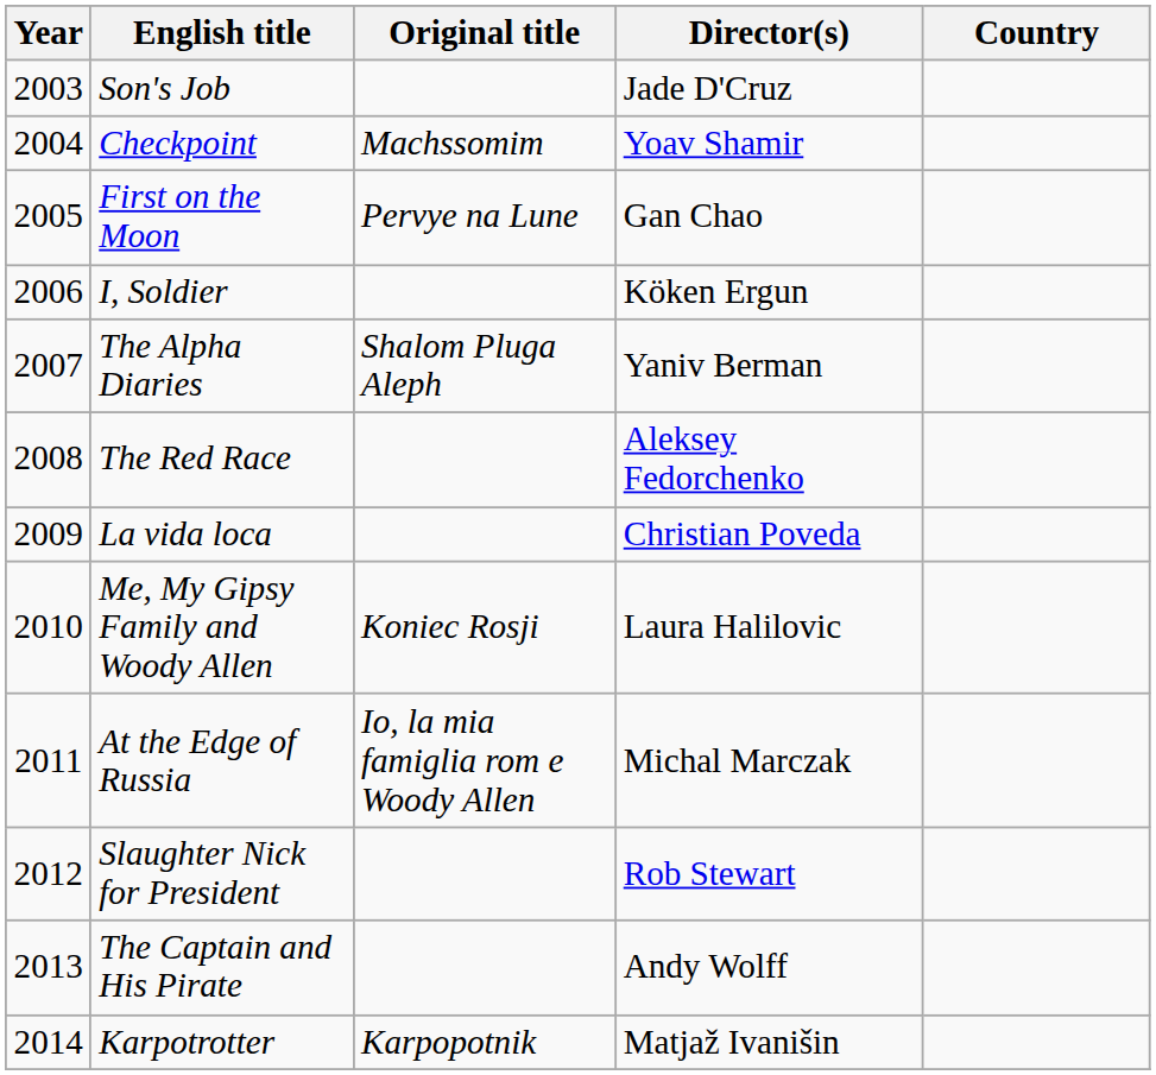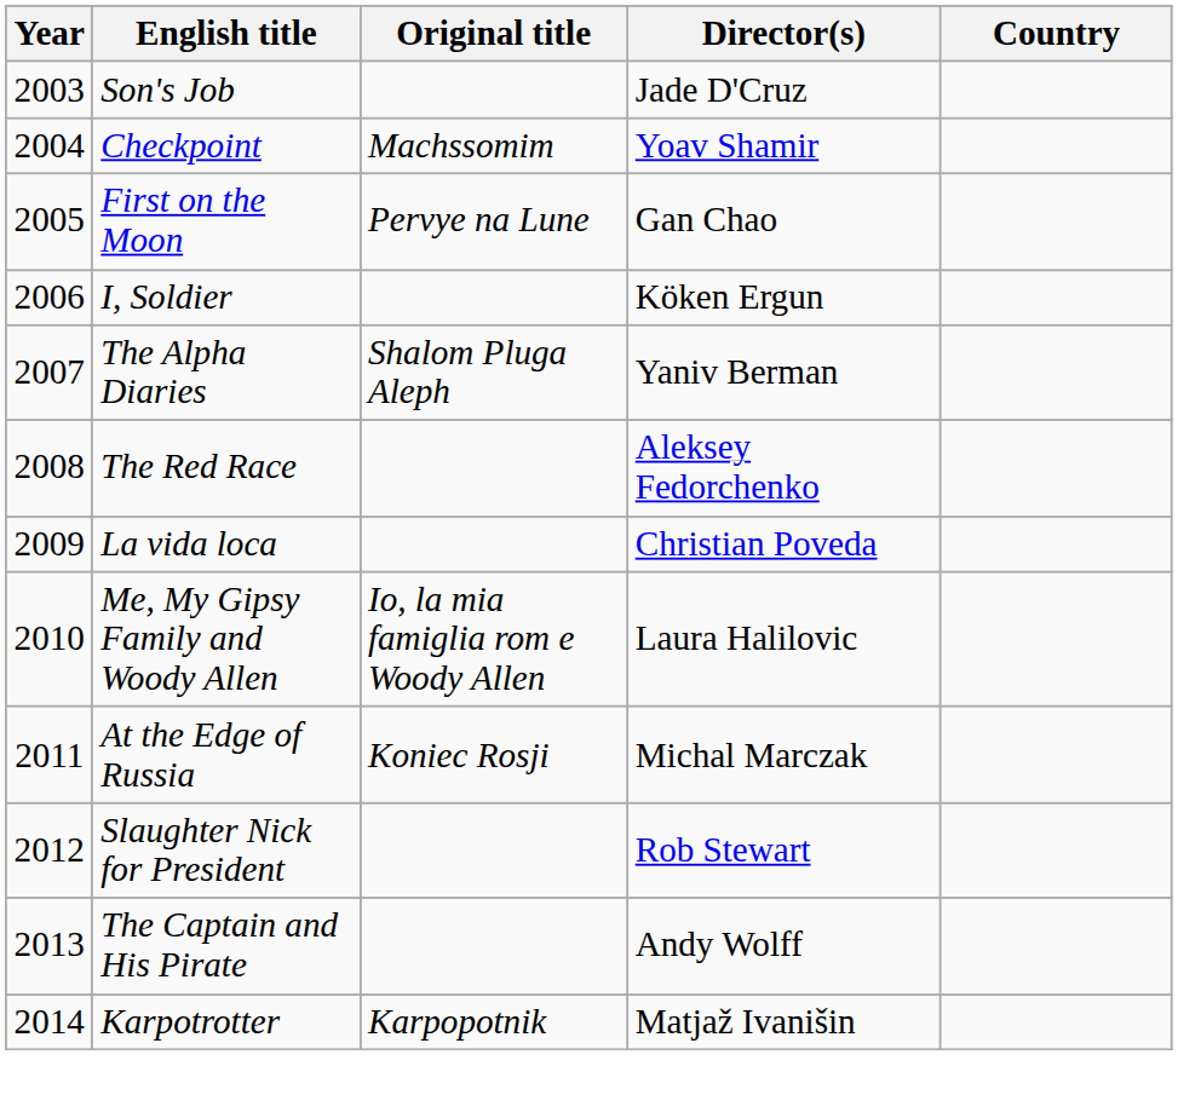 <table class="sortable wikitable" width="85%" cellpadding="5">
 <tr>
 <th width="7%">Year</th>
 <th width="23%">English title</th>
 <th width="23%">Original title</th>
 <th width="27%">Director(s)</th>
 <th width="20%">Country</th>
 </tr>
 <tr>
 <td style="text-align:center;">2003</td>
 <td><em>Son's Job</em></td>
 <td></td>
 <td>Jade D'Cruz</td>
 <td></td>
 </tr>
 <tr>
 <td style="text-align:center;">2004</td>
 <td><em><a href='#'>Checkpoint</a></em></td>
 <td><em>Machssomim</em></td>
 <td><a href='#'>Yoav Shamir</a></td>
 <td></td>
 </tr>
 <tr>
 <td style="text-align:center;">2005</td>
 <td><em><a href='#'>First on the Moon</a></em></td>
 <td><em>Pervye na Lune</em></td>
 <td>Gan Chao</td>
 <td></td>
 </tr>
 <tr>
 <td style="text-align:center;">2006</td>
 <td><em>I, Soldier</em></td>
 <td></td>
 <td>Köken Ergun</td>
 <td></td>
 </tr>
 <tr>
 <td style="text-align:center;">2007</td>
 <td><em>The Alpha Diaries</em></td>
 <td><em>Shalom Pluga Aleph</em></td>
 <td>Yaniv Berman</td>
 <td></td>
 </tr>
 <tr>
 <td style="text-align:center;">2008</td>
 <td><em>The Red Race</em></td>
 <td></td>
 <td><a href='#'>Aleksey Fedorchenko</a></td>
 <td></td>
 </tr>
 <tr>
 <td style="text-align:center;">2009</td>
 <td><em>La vida loca</em></td>
 <td></td>
 <td><a href='#'>Christian Poveda</a></td>
 <td></td>
 </tr>
 <tr>
 <td style="text-align:center;">2010</td>
 <td><em>Me, My Gipsy Family and Woody Allen</em></td>
-<td><em>Koniec Rosji</em></td>
+<td><em>Io, la mia famiglia rom e Woody Allen</em></td>
 <td>Laura Halilovic</td>
 <td></td>
 </tr>
 <tr>
 <td style="text-align:center;">2011</td>
 <td><em>At the Edge of Russia</em></td>
-<td><em>Io, la mia famiglia rom e Woody Allen</em></td>
+<td><em>Koniec Rosji</em></td>
 <td>Michal Marczak</td>
 <td></td>
 </tr>
 <tr>
 <td style="text-align:center;">2012</td>
 <td><em>Slaughter Nick for President</em></td>
 <td></td>
 <td><a href='#'>Rob Stewart</a></td>
 <td></td>
 </tr>
 <tr>
 <td style="text-align:center;">2013</td>
 <td><em>The Captain and His Pirate</em></td>
 <td></td>
 <td>Andy Wolff</td>
 <td></td>
 </tr>
 <tr>
 <td style="text-align:center;">2014</td>
 <td><em>Karpotrotter</em></td>
 <td><em>Karpopotnik</em></td>
 <td>Matjaž Ivanišin</td>
 <td></td>
 </tr>
 <tr>
 </tr>
 </table>
